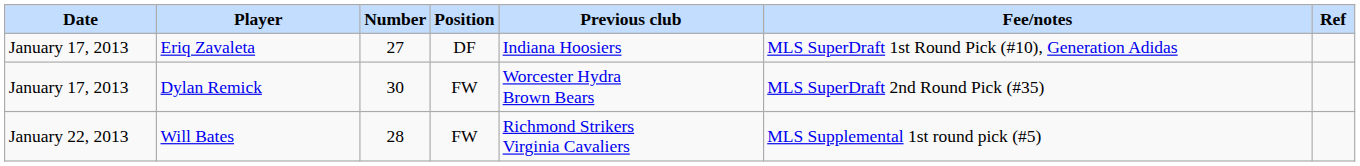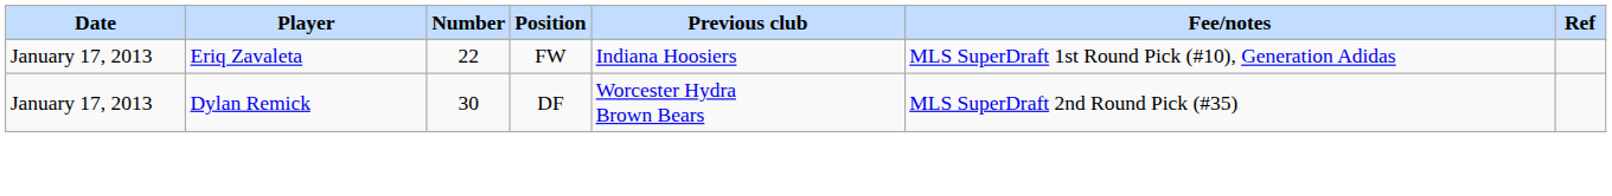 <table class="wikitable" style="text-align:left; font-size:95%;">
 <tr>
 <th style="background:#c2ddff; width:125px;">Date</th>
 <th style="background:#c2ddff; width:170px;">Player</th>
 <th style="background:#c2ddff; width:50px;">Number</th>
 <th style="background:#c2ddff; width:50px;">Position</th>
 <th style="background:#c2ddff; width:223px;">Previous club</th>
 <th style="background:#c2ddff; width:470px;">Fee/notes</th>
 <th style="background:#c2ddff; width:30px;">Ref</th>
 </tr>
 <tr>
 <td>January 17, 2013</td>
 <td> <a href='#'>Eriq Zavaleta</a></td>
-<td align=center>27</td>
-<td align=center>DF</td>
+<td align=center>22</td>
+<td align=center>FW</td>
 <td> <a href='#'>Indiana Hoosiers</a></td>
 <td><a href='#'>MLS SuperDraft</a> 1st Round Pick (#10), <a href='#'>Generation Adidas</a></td>
 <td></td>
 </tr>
 <tr>
 <td>January 17, 2013</td>
 <td> <a href='#'>Dylan Remick</a></td>
 <td align=center>30</td>
-<td align=center>FW</td>
+<td align=center>DF</td>
 <td> <a href='#'>Worcester Hydra</a><br> <a href='#'>Brown Bears</a></td>
 <td><a href='#'>MLS SuperDraft</a> 2nd Round Pick (#35)</td>
 <td></td>
 </tr>
-<tr>
-<td>January 22, 2013</td>
-<td> <a href='#'>Will Bates</a></td>
-<td align=center>28</td>
-<td align=center>FW</td>
-<td> <a href='#'>Richmond Strikers</a><br> <a href='#'>Virginia Cavaliers</a></td>
-<td><a href='#'>MLS Supplemental</a> 1st round pick (#5)</td>
-<td></td>
-</tr>
 </table>
